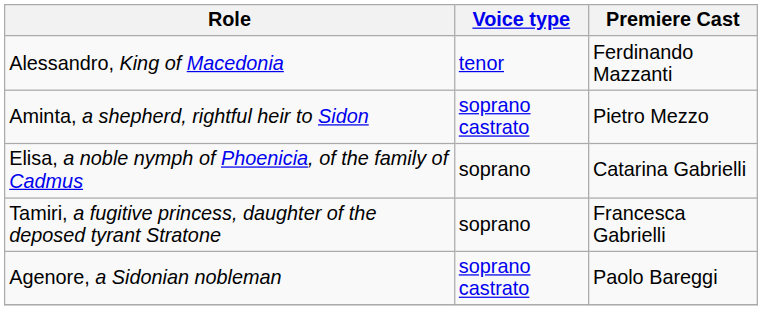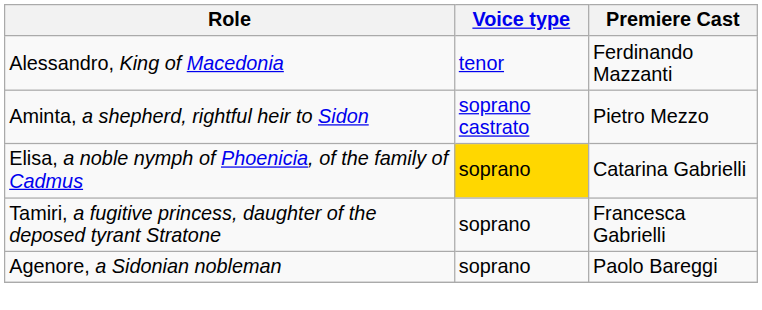 <table class="wikitable">
 <tr>
 <th>Role</th>
 <th><a href='#'>Voice type</a></th>
 <th>Premiere Cast</th>
 </tr>
 <tr>
 <td>Alessandro, <em>King of <a href='#'>Macedonia</a></em></td>
 <td><a href='#'>tenor</a></td>
 <td>Ferdinando Mazzanti</td>
 </tr>
 <tr>
 <td>Aminta, <em>a shepherd, rightful heir to <a href='#'>Sidon</a></em></td>
 <td><a href='#'>soprano</a> <a href='#'>castrato</a></td>
 <td>Pietro Mezzo</td>
 </tr>
 <tr>
 <td>Elisa, <em>a noble nymph of <a href='#'>Phoenicia</a>, of the family of <a href='#'>Cadmus</a></em></td>
-<td>soprano</td>
+<td style="background: gold;">soprano</td>
 <td>Catarina Gabrielli</td>
 </tr>
 <tr>
 <td>Tamiri, <em>a fugitive princess, daughter of the deposed tyrant Stratone </em></td>
 <td>soprano</td>
 <td>Francesca Gabrielli</td>
 </tr>
 <tr>
 <td>Agenore, <em>a Sidonian nobleman</em></td>
-<td><a href='#'>soprano</a> <a href='#'>castrato</a></td>
+<td>soprano</td>
 <td>Paolo Bareggi</td>
 </tr>
 <tr>
 </tr>
 </table>
